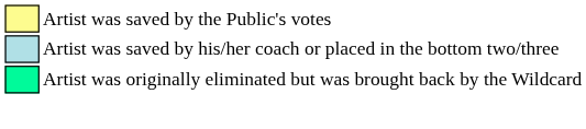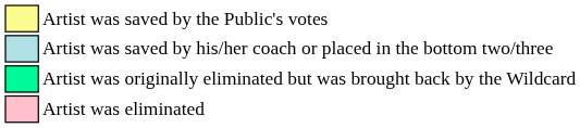 <table class="toccolours"style="font-size: 90%; white-space: nowrap;">
 <tr>
 <td style="background:#fdfc8f; border:1px solid black;">      </td>
 <td>Artist was saved by the Public's votes</td>
 </tr>
 <tr>
 <td style="background:#b0e0e6; border:1px solid black;">      </td>
 <td>Artist was saved by his/her coach or placed in the bottom two/three</td>
 </tr>
 <tr>
 <td style="background:#00fa9a; border:1px solid black;">      </td>
 <td>Artist was originally eliminated but was brought back by the Wildcard</td>
 </tr>
 <tr>
+<td style="background:pink; border:1px solid black;">      </td>
+<td>Artist was eliminated</td>
+</tr>
+<tr>
 </tr>
 </table>
